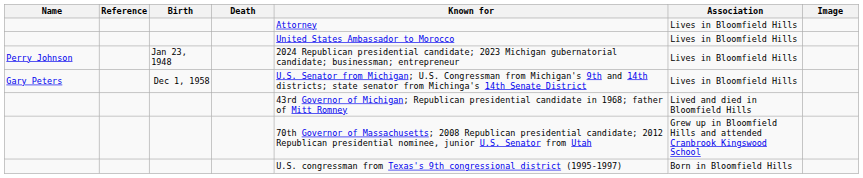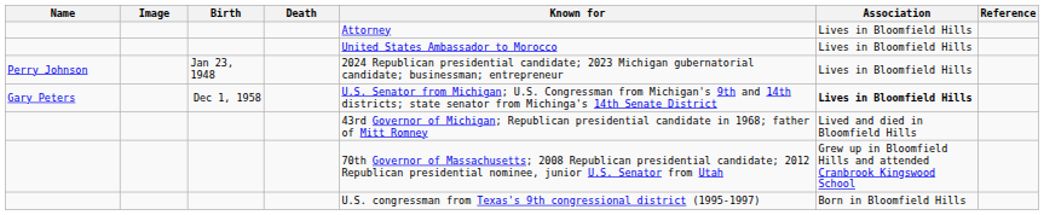 <table class="wikitable sortable">
 <tr>
 <th scope="col" width="140">Name</th>
-<th scope="col" width="30" class="unsortable">Reference</th>
+<th scope="col" width="80" class="unsortable">Image</th>
 <th scope="col" width="90">Birth</th>
 <th scope="col" width="90">Death</th>
 <th scope="col" width="600" class="unsortable">Known for</th>
 <th scope="col" width="200" class="unsortable">Association</th>
-<th scope="col" width="80" class="unsortable">Image</th>
+<th scope="col" width="30" class="unsortable">Reference</th>
 </tr>
 <tr>
 <td></td>
-<td align="center"></td>
+<td></td>
 <td align=right></td>
 <td align=right></td>
 <td><a href='#'>Attorney</a></td>
 <td>Lives in Bloomfield Hills</td>
-<td></td>
+<td align="center"></td>
 </tr>
 <tr>
 <td></td>
-<td align="center"></td>
+<td></td>
 <td align=right></td>
 <td align=right></td>
 <td><a href='#'>United States Ambassador to Morocco</a></td>
 <td>Lives in Bloomfield Hills</td>
-<td></td>
+<td align="center"></td>
 </tr>
 <tr>
 <td><a href='#'>Perry Johnson</a></td>
 <td></td>
 <td>Jan 23, 1948</td>
 <td></td>
 <td>2024 Republican presidential candidate; 2023 Michigan gubernatorial candidate; businessman; entrepreneur</td>
 <td>Lives in Bloomfield Hills</td>
 <td></td>
 </tr>
 <tr>
 <td><a href='#'>Gary Peters</a></td>
-<td align="center"></td>
+<td></td>
 <td align="right">Dec 1, 1958</td>
 <td align="right"></td>
 <td><a href='#'>U.S. Senator from Michigan</a>; U.S. Congressman from Michigan's <a href='#'>9th</a> and <a href='#'>14th</a> districts; state senator from Michinga's <a href='#'>14th Senate District</a></td>
-<td>Lives in Bloomfield Hills</td>
-<td></td>
+<td><strong>Lives in Bloomfield Hills</strong></td>
+<td align="center"></td>
 </tr>
 <tr>
 <td></td>
-<td align="center"></td>
+<td></td>
 <td align=right></td>
 <td align=right></td>
 <td>43rd <a href='#'>Governor of Michigan</a>; Republican presidential candidate in 1968; father of <a href='#'>Mitt Romney</a></td>
 <td>Lived and died in Bloomfield Hills</td>
-<td></td>
+<td align="center"></td>
 </tr>
 <tr>
 <td></td>
-<td align="center"></td>
+<td></td>
 <td align=right></td>
 <td align=right></td>
 <td>70th <a href='#'>Governor of Massachusetts</a>; 2008 Republican presidential candidate; 2012 Republican presidential nominee, junior <a href='#'>U.S. Senator</a> from <a href='#'>Utah</a></td>
 <td>Grew up in Bloomfield Hills and attended <a href='#'>Cranbrook Kingswood School</a></td>
-<td></td>
+<td align="center"></td>
 </tr>
 <tr>
 <td></td>
-<td align="center"></td>
+<td></td>
 <td align=right></td>
 <td align=right></td>
 <td>U.S. congressman from <a href='#'>Texas's 9th congressional district</a> (1995-1997)</td>
 <td>Born in Bloomfield Hills</td>
-<td></td>
+<td align="center"></td>
 </tr>
 </table>
